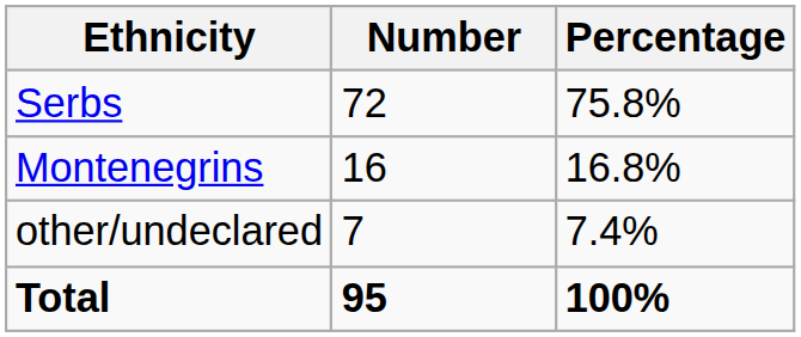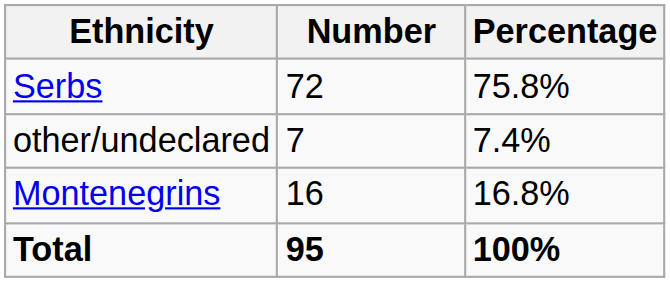 <table class="wikitable">
 <tr>
 <th width="100px">Ethnicity</th>
 <th width="80px">Number</th>
 <th width="80px">Percentage</th>
 </tr>
 <tr>
 <td><a href='#'>Serbs</a></td>
 <td>72</td>
 <td>75.8%</td>
 </tr>
 <tr>
+<td>other/undeclared</td>
+<td>7</td>
+<td>7.4%</td>
+</tr>
+<tr>
 <td><a href='#'>Montenegrins</a></td>
 <td>16</td>
 <td>16.8%</td>
-</tr>
-<tr>
-<td>other/undeclared</td>
-<td>7</td>
-<td>7.4%</td>
 </tr>
 <tr>
 <td><strong>Total</strong></td>
 <td><strong>95</strong></td>
 <td><strong>100%</strong></td>
 </tr>
 </table>
